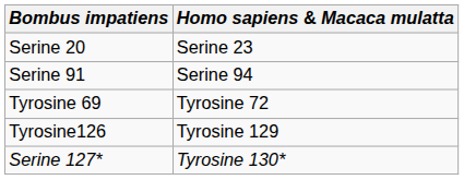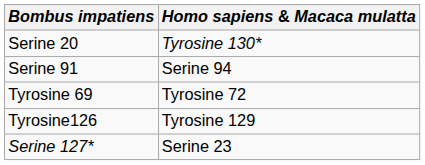 <table class="wikitable">
 <tr>
 <th><em>Bombus impatiens</em></th>
 <th><em>Homo sapiens</em> & <em>Macaca mulatta</em></th>
 </tr>
 <tr>
 <td>Serine 20</td>
-<td>Serine 23</td>
+<td><em>Tyrosine 130*</em></td>
 </tr>
 <tr>
 <td>Serine 91</td>
 <td>Serine 94</td>
 </tr>
 <tr>
 <td>Tyrosine 69</td>
 <td>Tyrosine 72</td>
 </tr>
 <tr>
 <td>Tyrosine126</td>
 <td>Tyrosine 129</td>
 </tr>
 <tr>
 <td><em>Serine 127*</em></td>
-<td><em>Tyrosine 130*</em></td>
+<td>Serine 23</td>
 </tr>
 </table>
